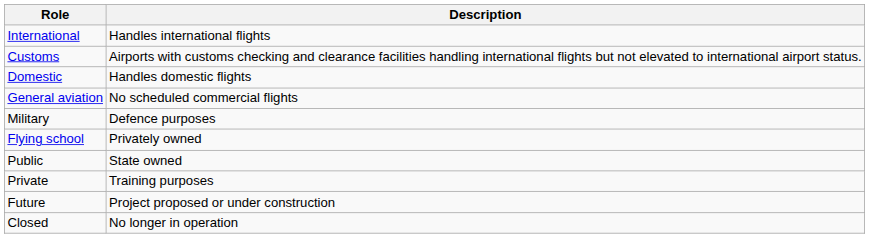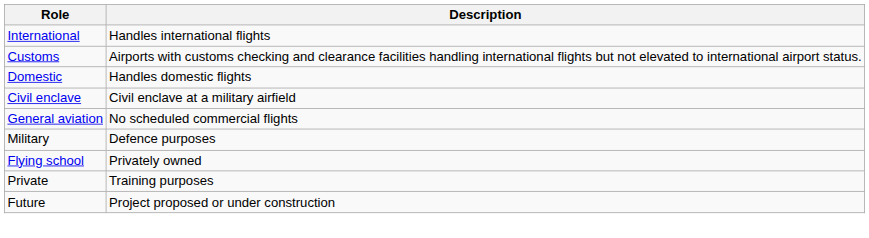 <table class=wikitable>
 <tr>
 <th>Role</th>
 <th>Description</th>
 </tr>
 <tr>
 <td><a href='#'>International</a></td>
 <td>Handles international flights</td>
 </tr>
 <tr>
 <td><a href='#'>Customs</a></td>
 <td>Airports with customs checking and clearance facilities handling international flights but not elevated to international airport status.</td>
 </tr>
 <tr>
 <td><a href='#'>Domestic</a></td>
 <td>Handles domestic flights</td>
 </tr>
 <tr>
+<td><a href='#'>Civil enclave</a></td>
+<td>Civil enclave at a military airfield</td>
+</tr>
+<tr>
 <td><a href='#'>General aviation</a></td>
 <td>No scheduled commercial flights</td>
 </tr>
 <tr>
 <td>Military</td>
 <td>Defence purposes</td>
 </tr>
 <tr>
 <td><a href='#'>Flying school</a></td>
 <td>Privately owned</td>
 </tr>
 <tr>
-<td>Public</td>
-<td>State owned</td>
-</tr>
-<tr>
 <td>Private</td>
 <td>Training purposes</td>
 </tr>
 <tr>
 <td>Future</td>
 <td>Project proposed or under construction</td>
 </tr>
-<tr>
-<td>Closed</td>
-<td>No longer in operation</td>
-</tr>
 </table>
